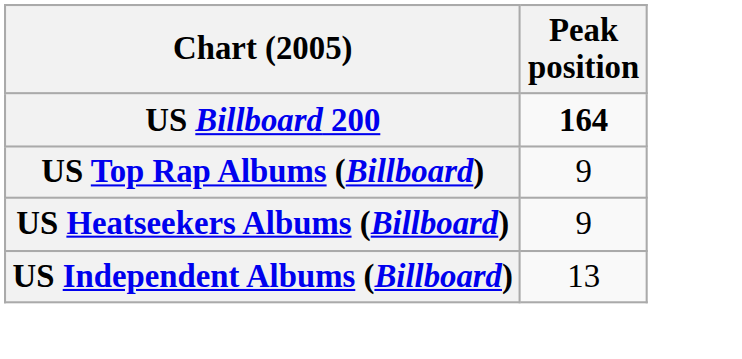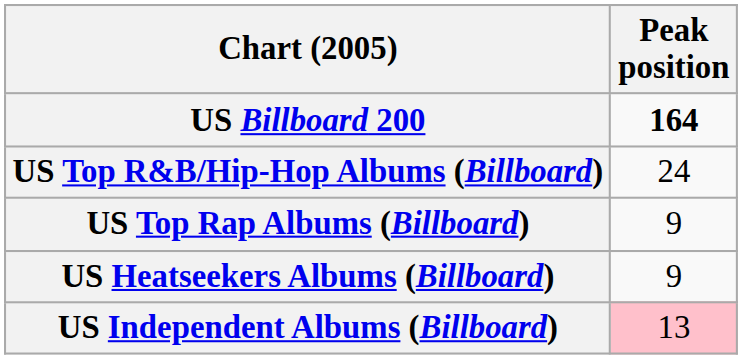 <table class="wikitable sortable plainrowheaders" style="text-align:center">
 <tr>
 <th scope="col">Chart (2005)</th>
 <th scope="col">Peak<br> position</th>
 </tr>
 <tr>
 <th scope="row">US <a href='#'><em>Billboard</em> 200</a></th>
 <td><strong>164</strong></td>
+</tr>
+<tr>
+<th scope="row">US <a href='#'>Top R&B/Hip-Hop Albums</a> (<em><a href='#'>Billboard</a></em>)</th>
+<td>24</td>
 </tr>
 <tr>
 <th scope="row">US <a href='#'>Top Rap Albums</a> (<em><a href='#'>Billboard</a></em>)</th>
 <td>9</td>
 </tr>
 <tr>
 <th scope="row">US <a href='#'>Heatseekers Albums</a> (<em><a href='#'>Billboard</a></em>)</th>
 <td>9</td>
 </tr>
 <tr>
 <th scope="row">US <a href='#'>Independent Albums</a> (<em><a href='#'>Billboard</a></em>)</th>
-<td>13</td>
+<td style="background: pink;">13</td>
 </tr>
 </table>
